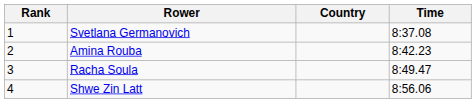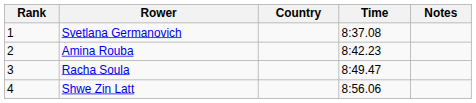 <table class="wikitable sortable" width=50%>
 <tr>
 <th>Rank</th>
 <th>Rower</th>
 <th>Country</th>
 <th>Time</th>
+<th>Notes</th>
 </tr>
 <tr>
 <td>1</td>
 <td><a href='#'>Svetlana Germanovich</a></td>
 <td></td>
 <td>8:37.08</td>
+<td></td>
 </tr>
 <tr>
 <td>2</td>
 <td><a href='#'>Amina Rouba</a></td>
 <td></td>
 <td>8:42.23</td>
+<td></td>
 </tr>
 <tr>
 <td>3</td>
 <td><a href='#'>Racha Soula</a></td>
 <td></td>
 <td>8:49.47</td>
+<td></td>
 </tr>
 <tr>
 <td>4</td>
 <td><a href='#'>Shwe Zin Latt</a></td>
 <td></td>
 <td>8:56.06</td>
+<td></td>
 </tr>
 </table>
